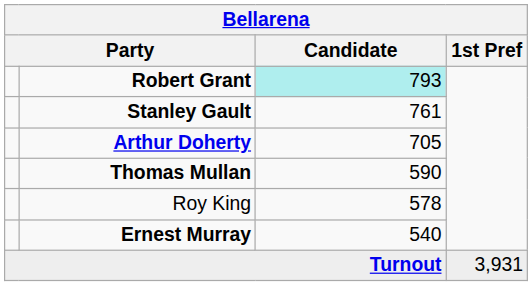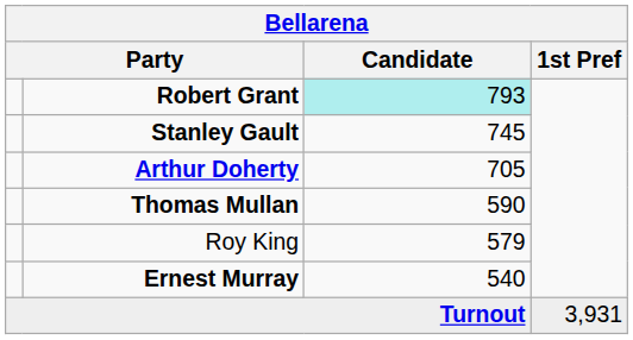 <table class="wikitable">
 <tr>
 <th colspan="4" align="center"><a href='#'>Bellarena</a></th>
 </tr>
 <tr>
 <th colspan="2" align="center" width=200>Party</th>
 <th width=150>Candidate</th>
 <th width=60>1st Pref</th>
 </tr>
 <tr>
 <td></td>
 <td align="right"><strong>Robert Grant</strong></td>
 <td align="right" style="background: paleturquoise;">793</td>
 </tr>
 <tr>
 <td></td>
 <td align="right"><strong>Stanley Gault</strong></td>
-<td align="right">761</td>
+<td align="right">745</td>
 </tr>
 <tr>
 <td></td>
 <td align="right"><strong><a href='#'>Arthur Doherty</a></strong></td>
 <td align="right">705</td>
 </tr>
 <tr>
 <td></td>
 <td align="right"><strong>Thomas Mullan</strong></td>
 <td align="right">590</td>
 </tr>
 <tr>
 <td></td>
 <td align="right">Roy King</td>
-<td align="right">578</td>
+<td align="right">579</td>
 </tr>
 <tr>
 <td></td>
 <td align="right"><strong>Ernest Murray</strong></td>
 <td align="right">540</td>
 </tr>
 <tr bgcolor="EEEEEE">
 <td colspan=3 align="right"><strong><a href='#'>Turnout</a></strong></td>
 <td align="right">3,931</td>
 </tr>
 </table>
